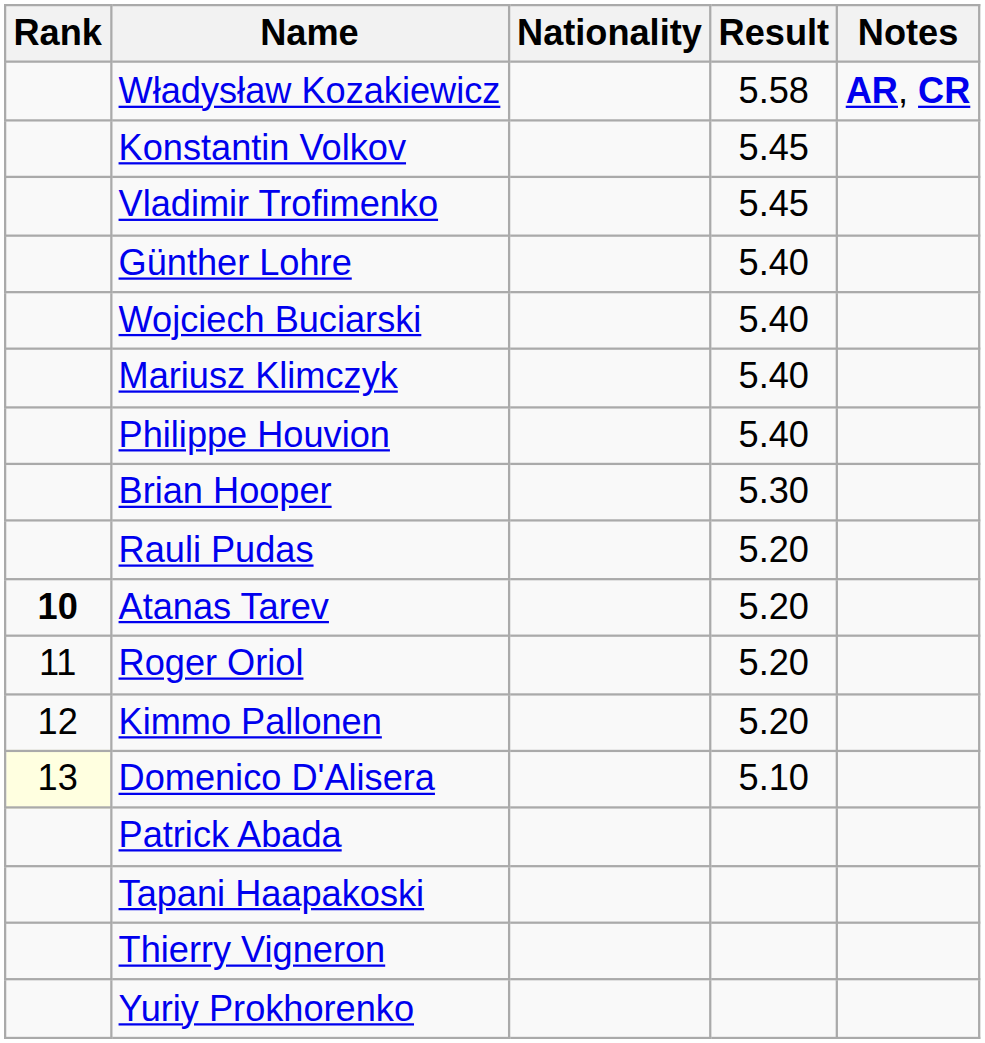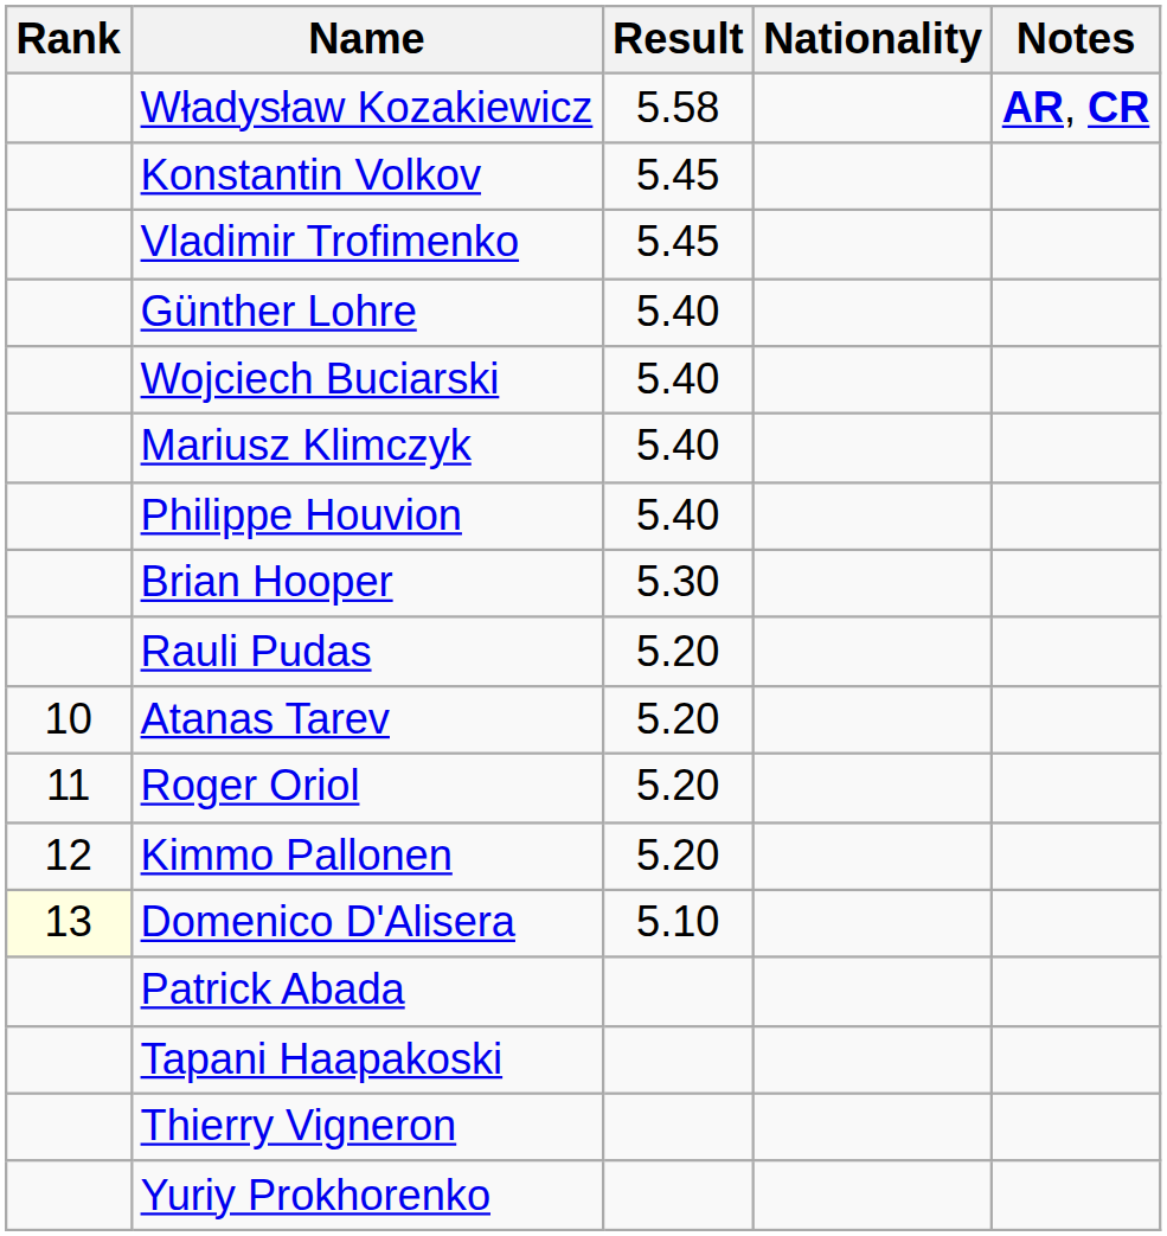 <table class="wikitable sortable" style="text-align:center">
 <tr>
 <th>Rank</th>
 <th>Name</th>
+<th>Result</th>
 <th>Nationality</th>
-<th>Result</th>
 <th>Notes</th>
 </tr>
 <tr>
 <td></td>
 <td align="left"><a href='#'>Władysław Kozakiewicz</a></td>
+<td>5.58</td>
 <td align=left></td>
-<td>5.58</td>
 <td><strong><a href='#'>AR</a></strong>, <strong><a href='#'>CR</a></strong></td>
 </tr>
 <tr>
 <td></td>
 <td align="left"><a href='#'>Konstantin Volkov</a></td>
+<td>5.45</td>
 <td align=left></td>
-<td>5.45</td>
 <td></td>
 </tr>
 <tr>
 <td></td>
 <td align="left"><a href='#'>Vladimir Trofimenko</a></td>
+<td>5.45</td>
 <td align=left></td>
-<td>5.45</td>
 <td></td>
 </tr>
 <tr>
 <td></td>
 <td align="left"><a href='#'>Günther Lohre</a></td>
+<td>5.40</td>
 <td align=left></td>
-<td>5.40</td>
 <td></td>
 </tr>
 <tr>
 <td></td>
 <td align="left"><a href='#'>Wojciech Buciarski</a></td>
+<td>5.40</td>
 <td align=left></td>
-<td>5.40</td>
 <td></td>
 </tr>
 <tr>
 <td></td>
 <td align="left"><a href='#'>Mariusz Klimczyk</a></td>
+<td>5.40</td>
 <td align=left></td>
-<td>5.40</td>
 <td></td>
 </tr>
 <tr>
 <td></td>
 <td align="left"><a href='#'>Philippe Houvion</a></td>
+<td>5.40</td>
 <td align=left></td>
-<td>5.40</td>
 <td></td>
 </tr>
 <tr>
 <td></td>
 <td align="left"><a href='#'>Brian Hooper</a></td>
+<td>5.30</td>
 <td align=left></td>
-<td>5.30</td>
 <td></td>
 </tr>
 <tr>
 <td></td>
 <td align="left"><a href='#'>Rauli Pudas</a></td>
+<td>5.20</td>
 <td align=left></td>
-<td>5.20</td>
 <td></td>
 </tr>
 <tr>
-<td><strong>10</strong></td>
+<td>10</td>
 <td align="left"><a href='#'>Atanas Tarev</a></td>
+<td>5.20</td>
 <td align=left></td>
-<td>5.20</td>
 <td></td>
 </tr>
 <tr>
 <td>11</td>
 <td align="left"><a href='#'>Roger Oriol</a></td>
+<td>5.20</td>
 <td align=left></td>
-<td>5.20</td>
 <td></td>
 </tr>
 <tr>
 <td>12</td>
 <td align="left"><a href='#'>Kimmo Pallonen</a></td>
+<td>5.20</td>
 <td align=left></td>
-<td>5.20</td>
 <td></td>
 </tr>
 <tr>
 <td style="background: lightyellow;">13</td>
 <td align="left"><a href='#'>Domenico D'Alisera</a></td>
+<td>5.10</td>
 <td align=left></td>
-<td>5.10</td>
 <td></td>
 </tr>
 <tr>
 <td></td>
 <td align="left"><a href='#'>Patrick Abada</a></td>
+<td></td>
 <td align=left></td>
-<td></td>
 <td></td>
 </tr>
 <tr>
 <td></td>
 <td align="left"><a href='#'>Tapani Haapakoski</a></td>
+<td></td>
 <td align=left></td>
-<td></td>
 <td></td>
 </tr>
 <tr>
 <td></td>
 <td align="left"><a href='#'>Thierry Vigneron</a></td>
+<td></td>
 <td align=left></td>
-<td></td>
 <td></td>
 </tr>
 <tr>
 <td></td>
 <td align="left"><a href='#'>Yuriy Prokhorenko</a></td>
+<td></td>
 <td align=left></td>
-<td></td>
 <td></td>
 </tr>
 </table>
